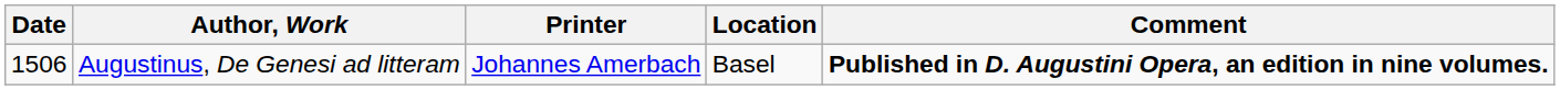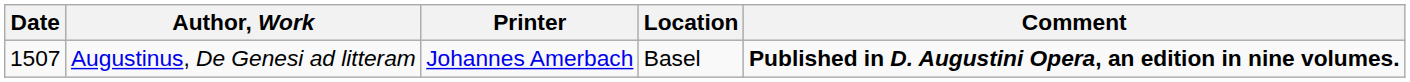 <table class="wikitable sortable">
 <tr>
 <th>Date</th>
 <th>Author, <em>Work</em></th>
 <th>Printer</th>
 <th>Location</th>
 <th class=unsortable>Comment</th>
 </tr>
 <tr>
-<td>1506</td>
+<td>1507</td>
 <td><a href='#'>Augustinus</a>, <em>De Genesi ad litteram</em></td>
 <td><a href='#'>Johannes Amerbach</a></td>
 <td>Basel</td>
 <td><strong>Published in <em>D. Augustini Opera</em>, an edition in nine volumes.</strong></td>
 </tr>
 </table>
